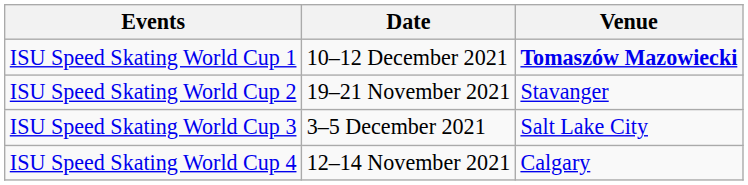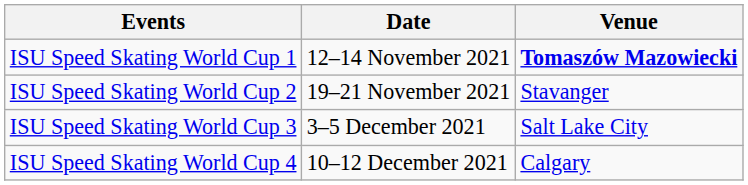 <table class="wikitable">
 <tr>
 <th>Events</th>
 <th>Date</th>
 <th>Venue</th>
 </tr>
 <tr>
 <td><a href='#'>ISU Speed Skating World Cup 1</a></td>
-<td>10–12 December 2021</td>
+<td>12–14 November 2021</td>
 <td><strong> <a href='#'>Tomaszów Mazowiecki</a></strong></td>
 </tr>
 <tr>
 <td><a href='#'>ISU Speed Skating World Cup 2</a></td>
 <td>19–21 November 2021</td>
 <td> <a href='#'>Stavanger</a></td>
 </tr>
 <tr>
 <td><a href='#'>ISU Speed Skating World Cup 3</a></td>
 <td>3–5 December 2021</td>
 <td> <a href='#'>Salt Lake City</a></td>
 </tr>
 <tr>
 <td><a href='#'>ISU Speed Skating World Cup 4</a></td>
-<td>12–14 November 2021</td>
+<td>10–12 December 2021</td>
 <td> <a href='#'>Calgary</a></td>
 </tr>
 </table>
